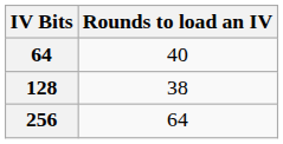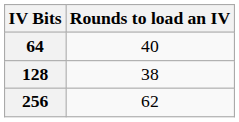 <table class="wikitable">
 <tr>
 <th align="center">IV Bits</th>
 <th align="center">Rounds to load an IV</th>
 </tr>
 <tr>
 <th align="center">64</th>
 <td align="center">40</td>
 </tr>
 <tr>
 <th align="center">128</th>
 <td align="center">38</td>
 </tr>
 <tr>
 <th align="center">256</th>
-<td align="center">64</td>
+<td align="center">62</td>
 </tr>
 </table>
